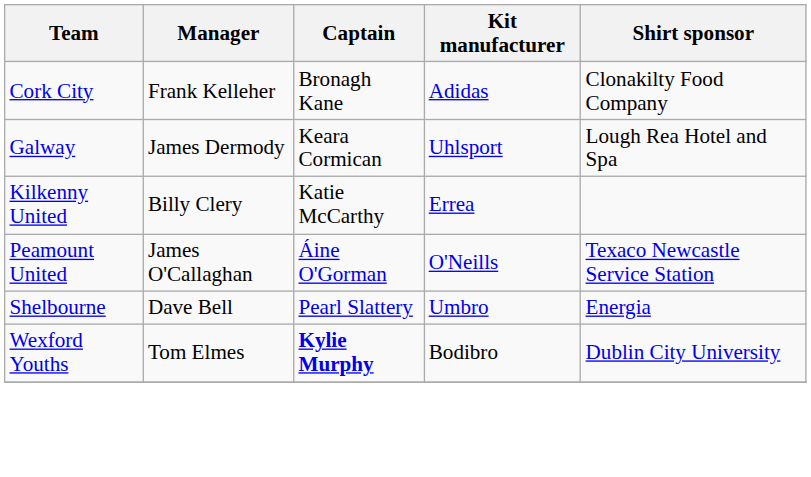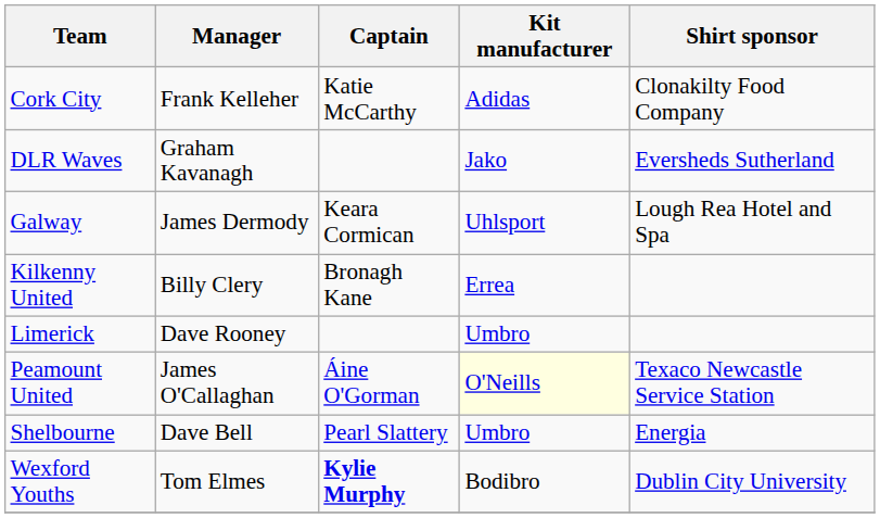 <table class="wikitable sortable" style="text-align: left;">
 <tr>
 <th>Team</th>
 <th>Manager</th>
 <th>Captain</th>
 <th>Kit manufacturer</th>
 <th>Shirt sponsor</th>
 </tr>
 <tr>
 <td><a href='#'>Cork City</a></td>
 <td> Frank Kelleher</td>
-<td> Bronagh Kane</td>
+<td> Katie McCarthy</td>
 <td><a href='#'>Adidas</a></td>
 <td>Clonakilty Food Company</td>
+</tr>
+<tr>
+<td><a href='#'>DLR Waves</a></td>
+<td> Graham Kavanagh</td>
+<td></td>
+<td><a href='#'>Jako</a></td>
+<td><a href='#'>Eversheds Sutherland</a></td>
 </tr>
 <tr>
 <td><a href='#'>Galway</a></td>
 <td> James Dermody</td>
 <td> Keara Cormican</td>
 <td><a href='#'>Uhlsport</a></td>
 <td>Lough Rea Hotel and Spa</td>
 </tr>
 <tr>
 <td><a href='#'>Kilkenny United</a></td>
 <td> Billy Clery</td>
-<td> Katie McCarthy</td>
+<td> Bronagh Kane</td>
 <td><a href='#'>Errea</a></td>
+<td></td>
+</tr>
+<tr>
+<td><a href='#'>Limerick</a></td>
+<td> Dave Rooney</td>
+<td></td>
+<td><a href='#'>Umbro</a></td>
 <td></td>
 </tr>
 <tr>
 <td><a href='#'>Peamount United</a></td>
 <td> James O'Callaghan</td>
 <td> <a href='#'>Áine O'Gorman</a></td>
-<td><a href='#'>O'Neills</a></td>
+<td style="background: lightyellow;"><a href='#'>O'Neills</a></td>
 <td><a href='#'>Texaco Newcastle Service Station</a></td>
 </tr>
 <tr>
 <td><a href='#'>Shelbourne</a></td>
 <td> Dave Bell</td>
 <td> <a href='#'>Pearl Slattery</a></td>
 <td><a href='#'>Umbro</a></td>
 <td><a href='#'>Energia</a></td>
 </tr>
 <tr>
 <td><a href='#'>Wexford Youths</a></td>
 <td> Tom Elmes</td>
 <td><strong> <a href='#'>Kylie Murphy</a></strong></td>
 <td>Bodibro</td>
 <td><a href='#'>Dublin City University</a></td>
 </tr>
 <tr>
 </tr>
 </table>
